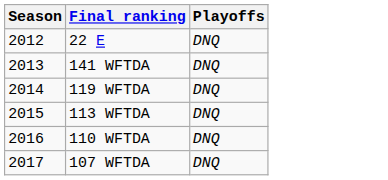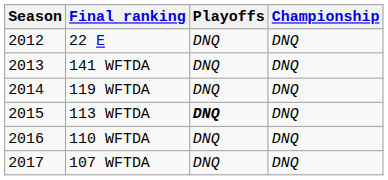 <table class="wikitable sortable">
 <tr>
 <th>Season</th>
 <th><a href='#'>Final ranking</a></th>
 <th>Playoffs</th>
+<th><a href='#'>Championship</a></th>
 </tr>
 <tr>
 <td>2012</td>
 <td>22 <a href='#'>E</a></td>
+<td><em>DNQ</em></td>
 <td><em>DNQ</em></td>
 </tr>
 <tr>
 <td>2013</td>
 <td>141 WFTDA</td>
 <td><em>DNQ</em></td>
+<td><em>DNQ</em></td>
 </tr>
 <tr>
 <td>2014</td>
 <td>119 WFTDA</td>
 <td><em>DNQ</em></td>
+<td><em>DNQ</em></td>
 </tr>
 <tr>
 <td>2015</td>
 <td>113 WFTDA</td>
+<td><strong><em>DNQ</em></strong></td>
 <td><em>DNQ</em></td>
 </tr>
 <tr>
 <td>2016</td>
 <td>110 WFTDA</td>
 <td><em>DNQ</em></td>
+<td><em>DNQ</em></td>
 </tr>
 <tr>
 <td>2017</td>
 <td>107 WFTDA</td>
 <td><em>DNQ</em></td>
+<td><em>DNQ</em></td>
 </tr>
 </table>
